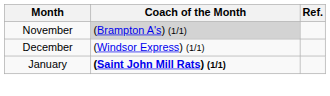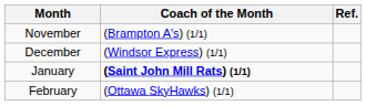 <table class="wikitable sortable" style="text-align:left">
 <tr>
 <th width=120px>Month</th>
 <th width=300px>Coach of the Month</th>
 <th class=unsortable>Ref.</th>
 </tr>
 <tr>
 <td align=center>November</td>
-<td style="background: lightgrey;"> (<a href='#'>Brampton A's</a>) <small>(1/1)</small></td>
+<td> (<a href='#'>Brampton A's</a>) <small>(1/1)</small></td>
 <td align=center></td>
 </tr>
 <tr>
 <td align=center>December</td>
 <td> (<a href='#'>Windsor Express</a>) <small>(1/1)</small></td>
 <td align=center></td>
 </tr>
 <tr>
 <td align=center>January</td>
 <td><strong> (<a href='#'>Saint John Mill Rats</a>) <small>(1/1)</small></strong></td>
 <td align=center></td>
 </tr>
+<tr>
+<td align=center>February</td>
+<td> (<a href='#'>Ottawa SkyHawks</a>) <small>(1/1)</small></td>
+<td align=center></td>
+</tr>
 </table>
